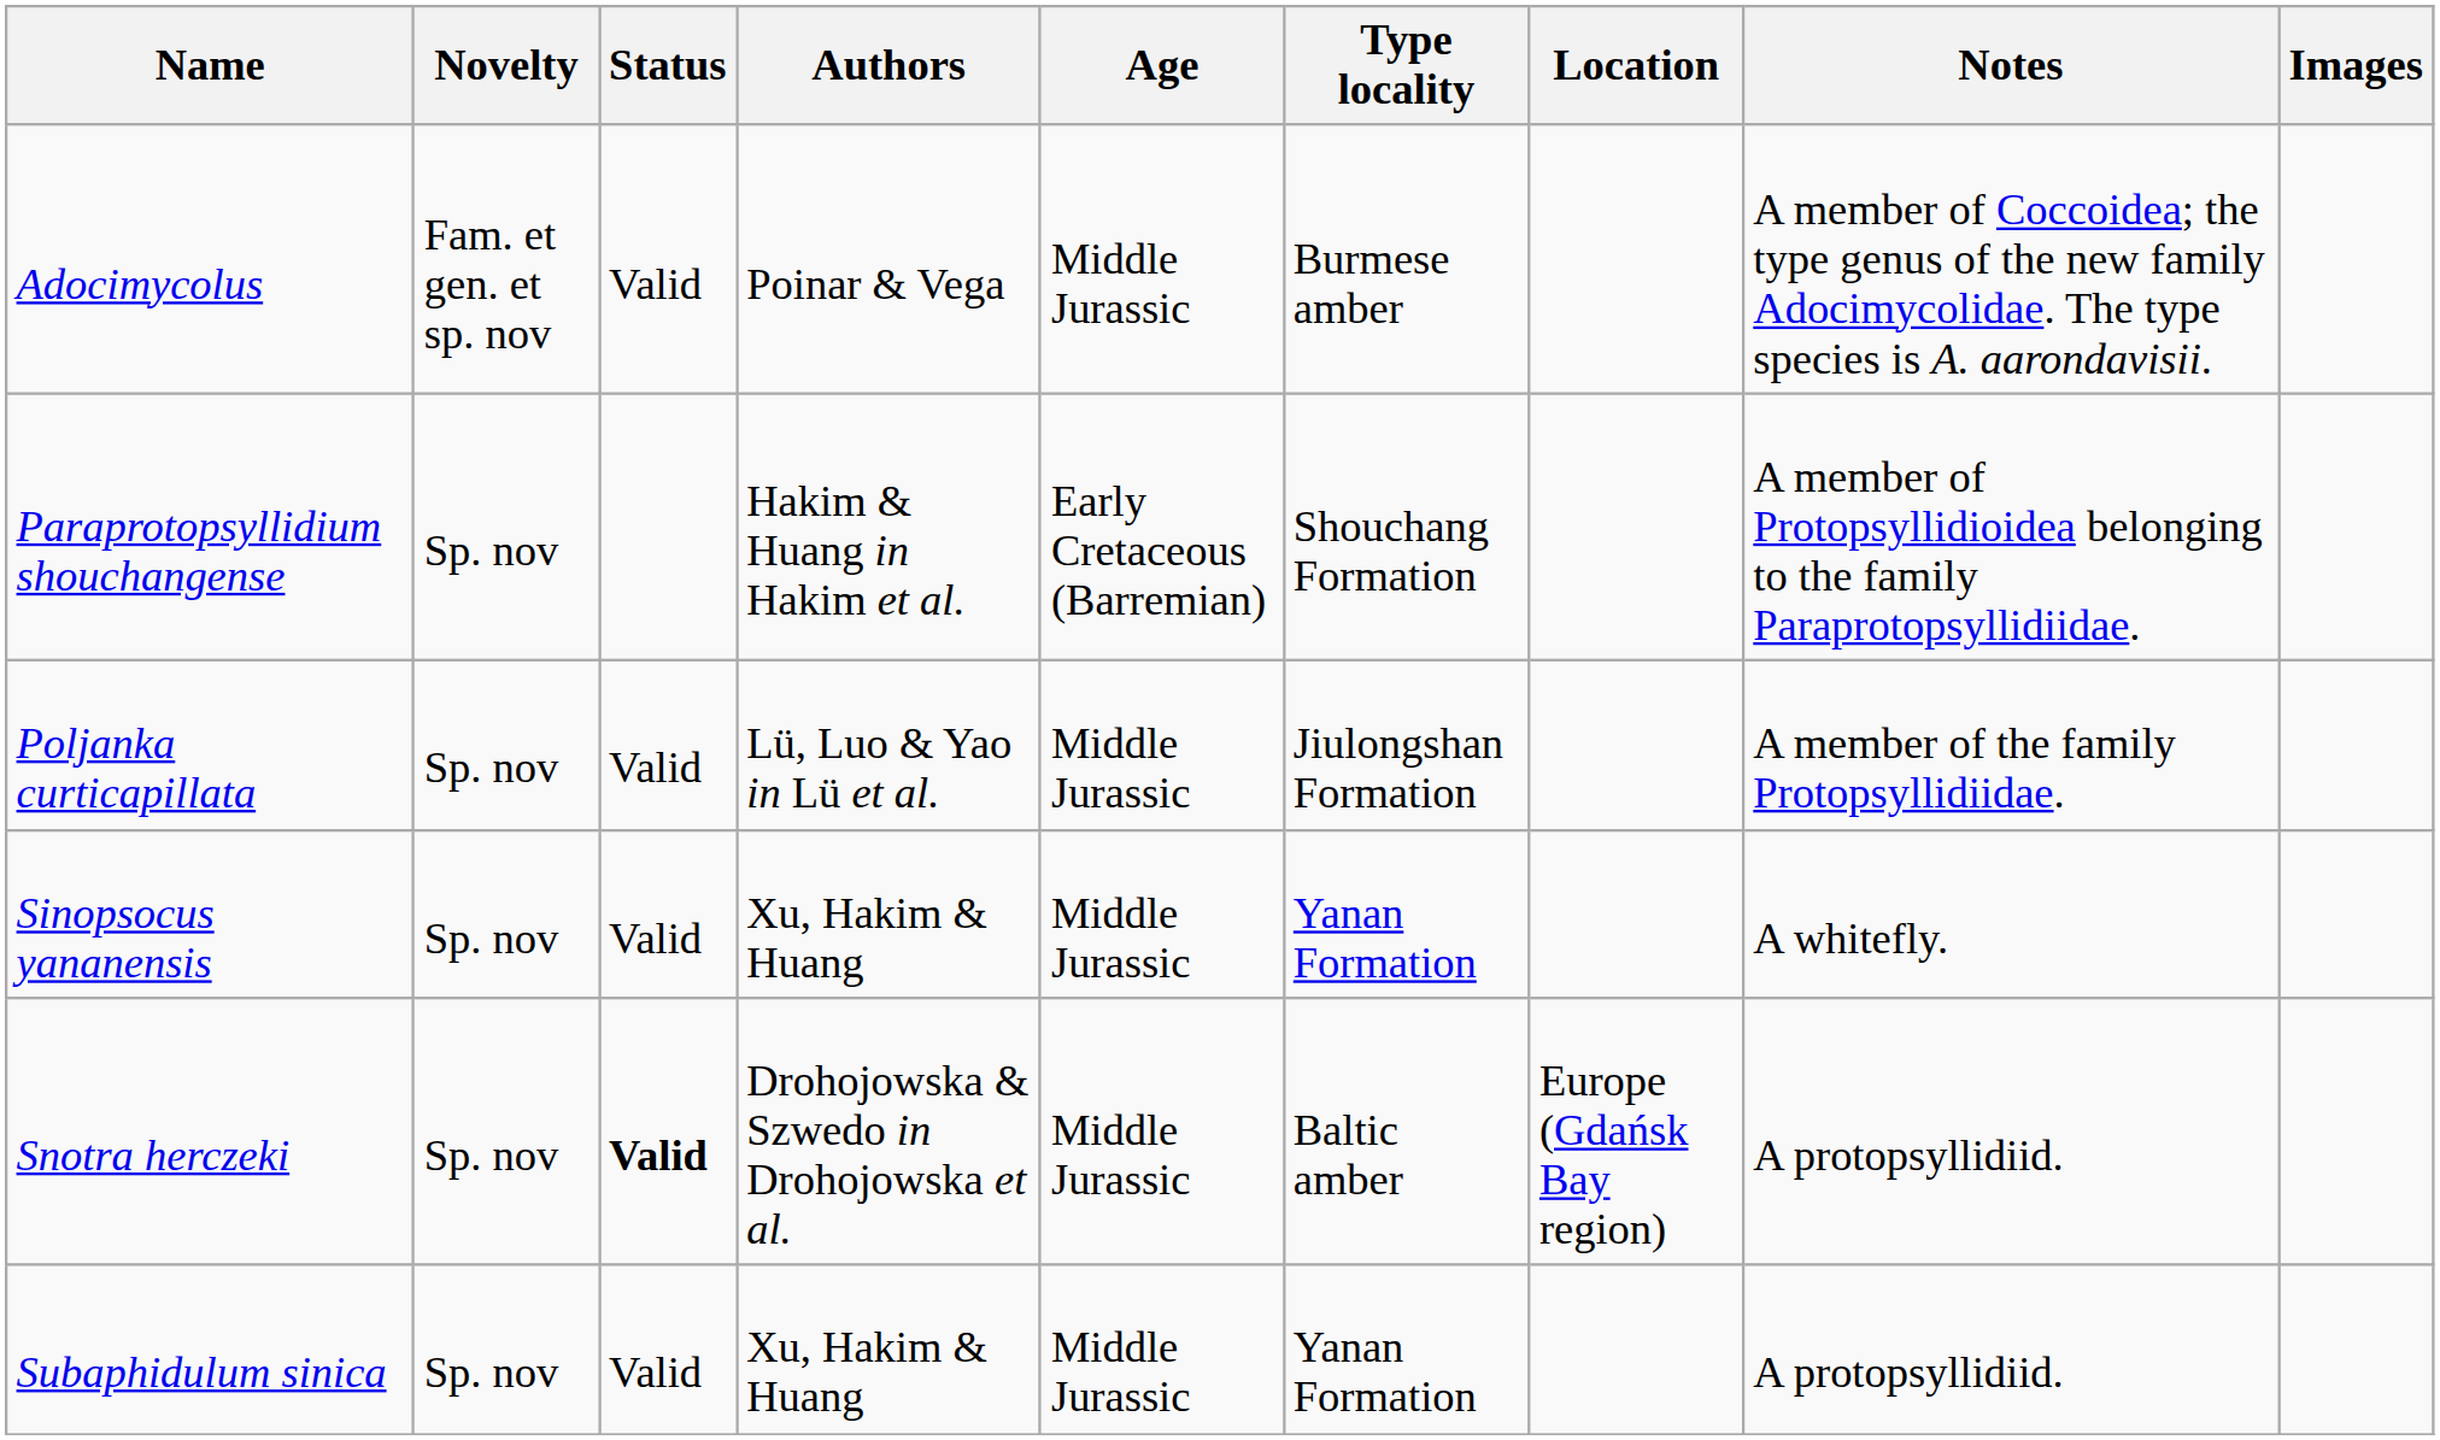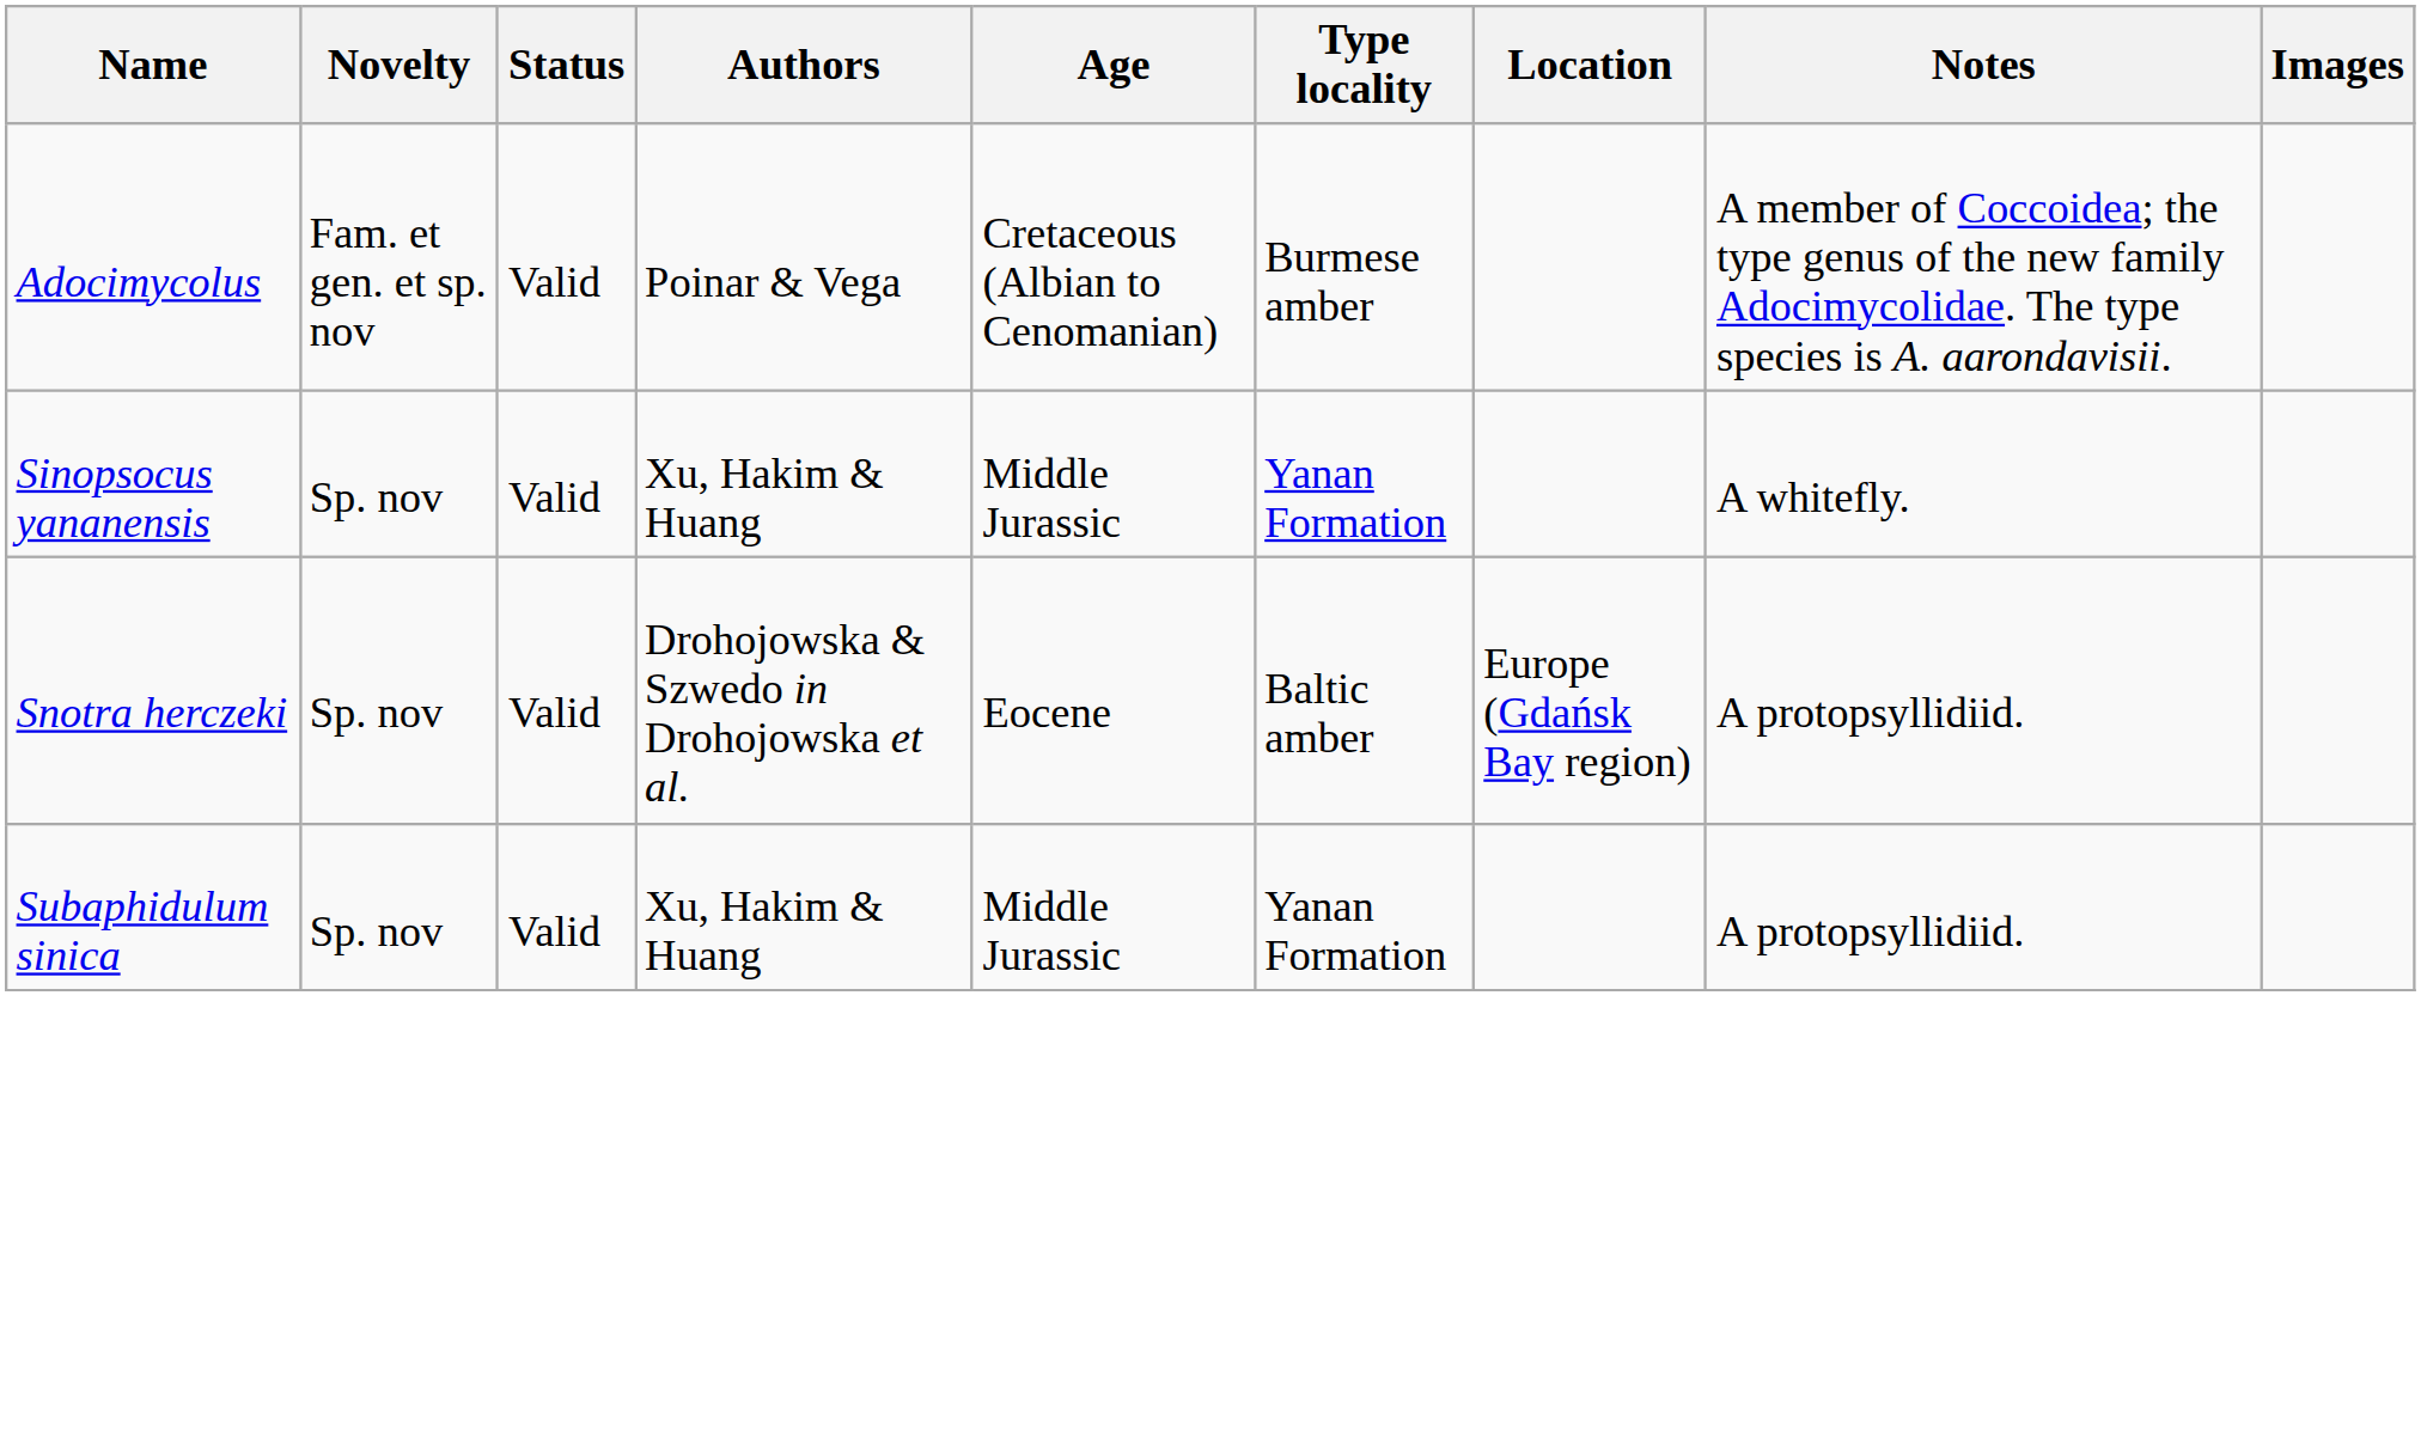 <table class="wikitable sortable" align="center" width="100%">
 <tr>
 <th>Name</th>
 <th>Novelty</th>
 <th>Status</th>
 <th>Authors</th>
 <th>Age</th>
 <th>Type locality</th>
 <th>Location</th>
 <th>Notes</th>
 <th>Images</th>
 </tr>
 <tr>
 <td><br><em><a href='#'>Adocimycolus</a></em></td>
 <td><br>Fam. et gen. et sp. nov</td>
 <td><br>Valid</td>
 <td><br>Poinar & Vega</td>
-<td><br>Middle Jurassic</td>
+<td><br>Cretaceous<br> (Albian to Cenomanian)</td>
 <td><br>Burmese amber</td>
 <td><br></td>
 <td><br>A member of <a href='#'>Coccoidea</a>; the type genus of the new family <a href='#'>Adocimycolidae</a>. The type species is <em>A. aarondavisii</em>.</td>
-<td></td>
-</tr>
-<tr>
-<td><br><em><a href='#'>Paraprotopsyllidium shouchangense</a></em></td>
-<td><br>Sp. nov</td>
-<td></td>
-<td><br>Hakim & Huang <em>in</em> Hakim <em>et al.</em></td>
-<td><br>Early Cretaceous<br> (Barremian)</td>
-<td><br>Shouchang Formation</td>
-<td><br></td>
-<td><br>A member of <a href='#'>Protopsyllidioidea</a> belonging to the family <a href='#'>Paraprotopsyllidiidae</a>.</td>
-<td></td>
-</tr>
-<tr>
-<td><br><em><a href='#'>Poljanka curticapillata</a></em></td>
-<td><br>Sp. nov</td>
-<td><br>Valid</td>
-<td><br>Lü, Luo & Yao <em>in</em> Lü <em>et al.</em></td>
-<td><br>Middle Jurassic</td>
-<td><br>Jiulongshan Formation</td>
-<td><br></td>
-<td><br>A member of the family <a href='#'>Protopsyllidiidae</a>.</td>
 <td></td>
 </tr>
 <tr>
 <td><br><em><a href='#'>Sinopsocus yananensis</a></em></td>
 <td><br>Sp. nov</td>
 <td><br>Valid</td>
 <td><br>Xu, Hakim & Huang</td>
 <td><br>Middle Jurassic</td>
 <td><br><a href='#'>Yanan Formation</a></td>
 <td><br></td>
 <td><br>A whitefly.</td>
 <td></td>
 </tr>
 <tr>
 <td><br><em><a href='#'>Snotra herczeki</a></em></td>
 <td><br>Sp. nov</td>
-<td><strong><br>Valid</strong></td>
+<td><br>Valid</td>
 <td><br>Drohojowska & Szwedo <em>in</em> Drohojowska <em>et al.</em></td>
-<td><br>Middle Jurassic</td>
+<td><br>Eocene</td>
 <td><br>Baltic amber</td>
 <td><br>Europe (<a href='#'>Gdańsk Bay</a> region)</td>
 <td><br>A protopsyllidiid.</td>
 <td></td>
 </tr>
 <tr>
 <td><br><em><a href='#'>Subaphidulum sinica</a></em></td>
 <td><br>Sp. nov</td>
 <td><br>Valid</td>
 <td><br>Xu, Hakim & Huang</td>
 <td><br>Middle Jurassic</td>
 <td><br>Yanan Formation</td>
 <td><br></td>
 <td><br>A protopsyllidiid.</td>
 <td></td>
 </tr>
 <tr>
 </tr>
 </table>
